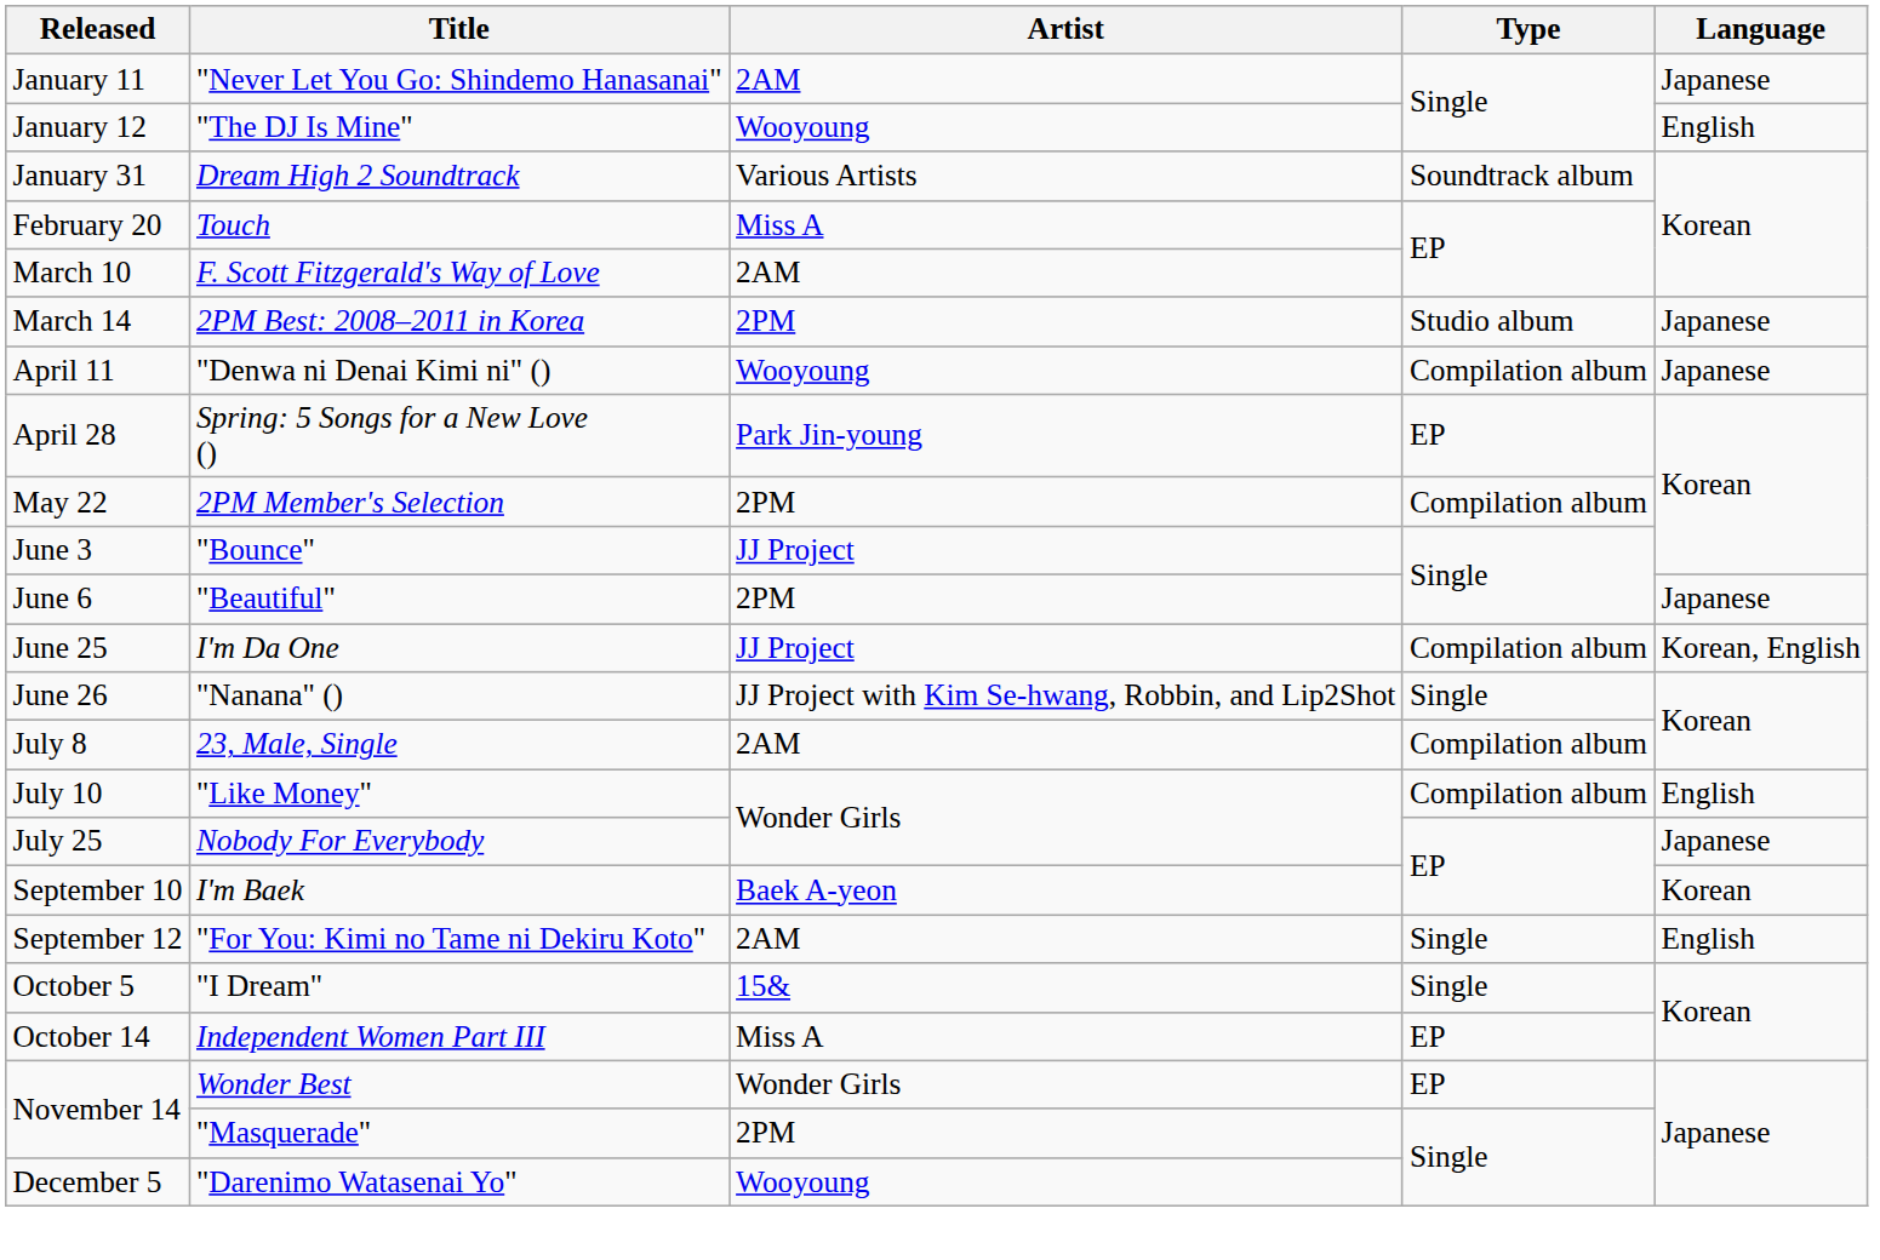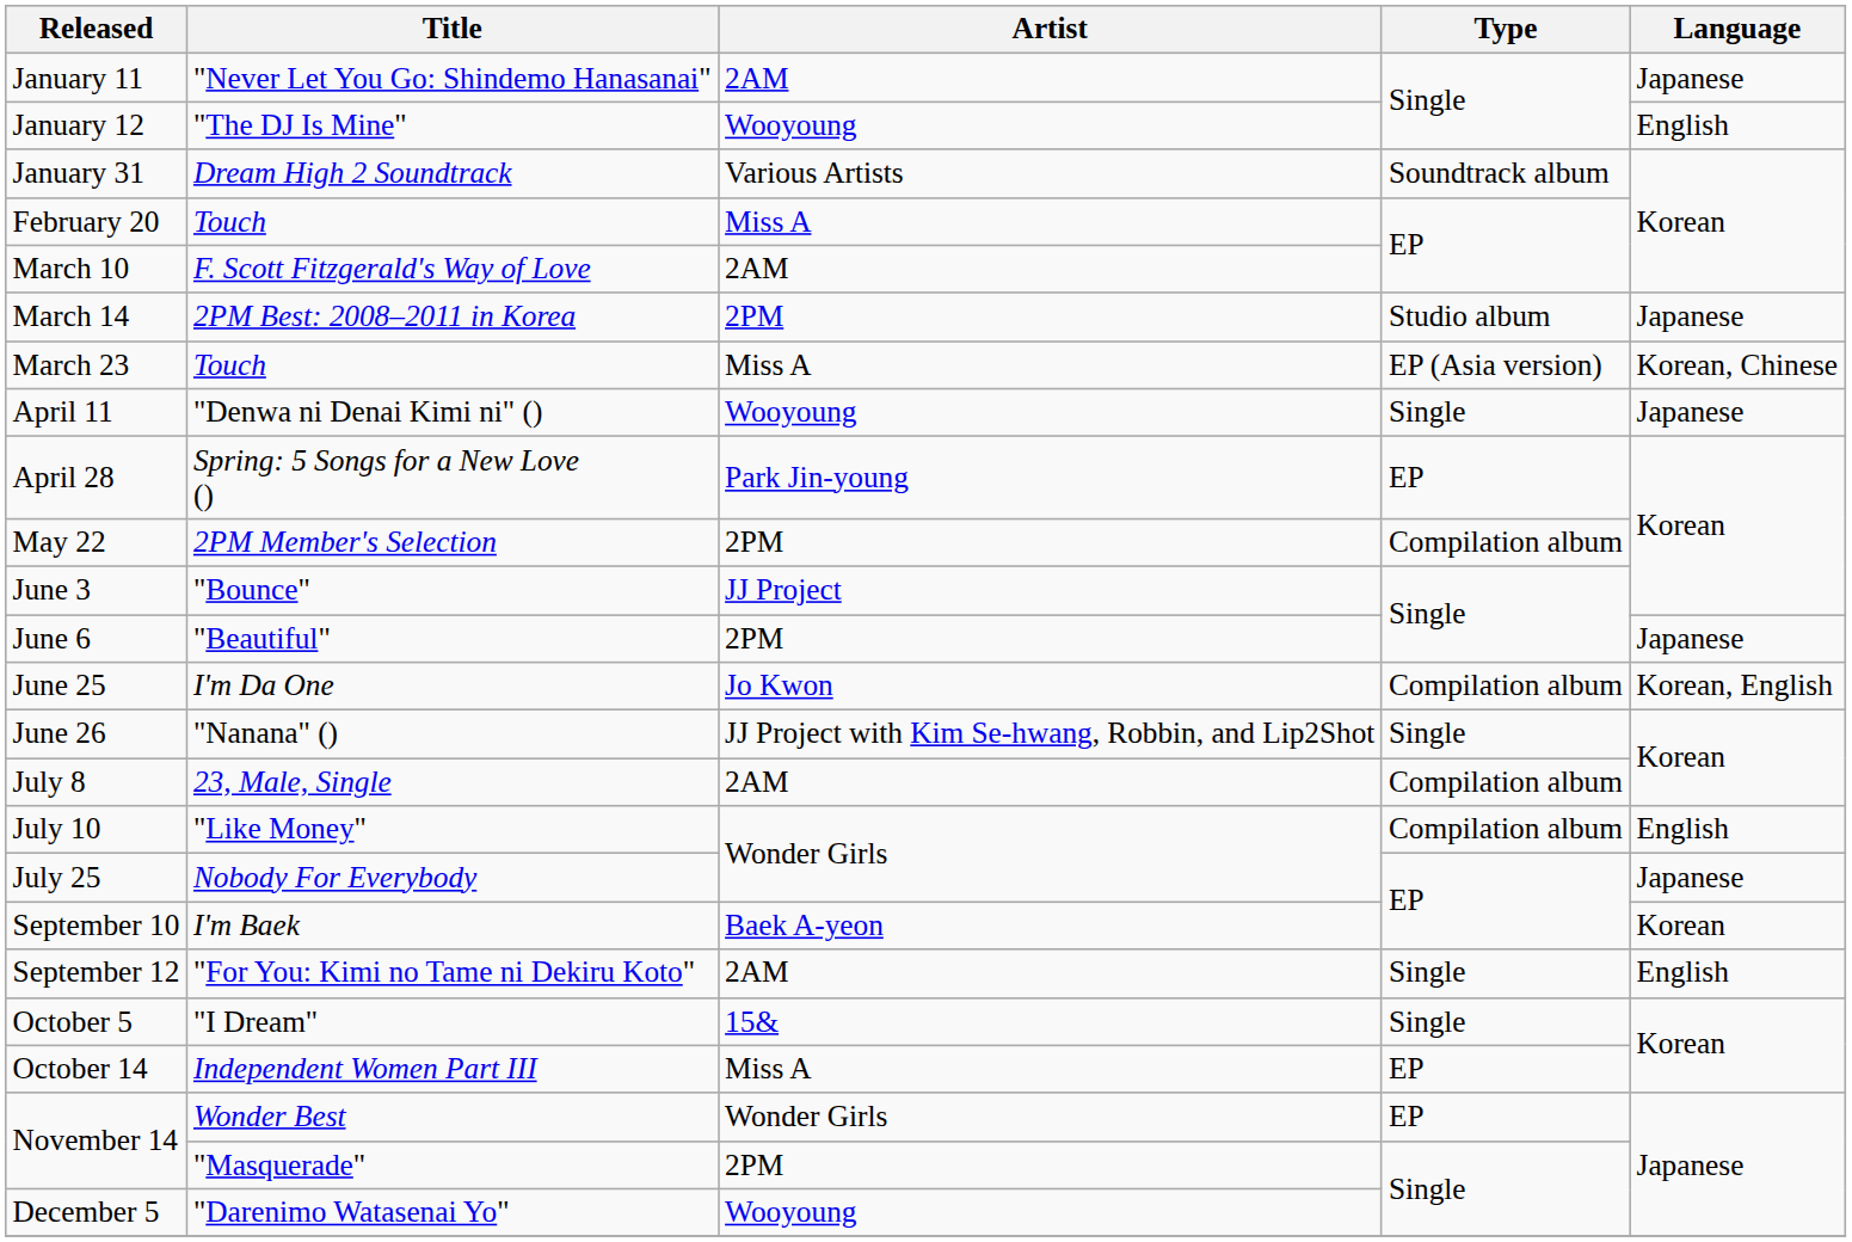 <table class="wikitable plainrowheaders">
 <tr>
 <th scope="col">Released</th>
 <th scope="col">Title</th>
 <th scope="col">Artist</th>
 <th scope="col">Type</th>
 <th scope="col">Language</th>
 </tr>
 <tr>
 <td rowspan="1">January 11</td>
 <td rowspan="1">"<a href='#'>Never Let You Go: Shindemo Hanasanai</a>"</td>
 <td rowspan="1"><a href='#'>2AM</a></td>
 <td rowspan="2">Single</td>
 <td rowspan="1">Japanese</td>
 </tr>
 <tr>
 <td rowspan="1">January 12</td>
 <td rowspan="1">"<a href='#'>The DJ Is Mine</a>"</td>
 <td rowspan="1"><a href='#'>Wooyoung</a></td>
 <td rowspan="1">English</td>
 </tr>
 <tr>
 <td rowspan="1">January 31</td>
 <td rowspan="1"><em><a href='#'>Dream High 2 Soundtrack</a></em></td>
 <td rowspan="1">Various Artists</td>
 <td rowspan="1">Soundtrack album</td>
 <td rowspan="3">Korean</td>
 </tr>
 <tr>
 <td rowspan="1">February 20</td>
 <td rowspan="1"><em><a href='#'>Touch</a></em></td>
 <td rowspan="1"><a href='#'>Miss A</a></td>
 <td rowspan="2">EP</td>
 </tr>
 <tr>
 <td rowspan="1">March 10</td>
 <td rowspan="1"><em><a href='#'>F. Scott Fitzgerald's Way of Love</a></em></td>
 <td rowspan="1">2AM</td>
 </tr>
 <tr>
 <td rowspan="1">March 14</td>
 <td rowspan="1"><em><a href='#'>2PM Best: 2008–2011 in Korea</a></em></td>
 <td rowspan="1"><a href='#'>2PM</a></td>
 <td rowspan="1">Studio album</td>
 <td rowspan="1">Japanese</td>
 </tr>
 <tr>
+<td rowspan="1">March 23</td>
+<td rowspan="1"><em><a href='#'>Touch</a></em></td>
+<td rowspan="1">Miss A</td>
+<td rowspan="1">EP (Asia version)</td>
+<td rowspan="1">Korean, Chinese</td>
+</tr>
+<tr>
 <td rowspan="1">April 11</td>
 <td rowspan="1">"Denwa ni Denai Kimi ni" ()</td>
 <td rowspan="1"><a href='#'>Wooyoung</a></td>
-<td rowspan="1">Compilation album</td>
+<td rowspan="1">Single</td>
 <td rowspan="1">Japanese</td>
 </tr>
 <tr>
 <td rowspan="1">April 28</td>
 <td rowspan="1"><em>Spring: 5 Songs for a New Love</em><br>()</td>
 <td rowspan="1"><a href='#'>Park Jin-young</a></td>
 <td rowspan="1">EP</td>
 <td rowspan="3">Korean</td>
 </tr>
 <tr>
 <td rowspan="1">May 22</td>
 <td rowspan="1"><em><a href='#'>2PM Member's Selection</a></em></td>
 <td rowspan="1">2PM</td>
 <td rowspan="1">Compilation album</td>
 </tr>
 <tr>
 <td rowspan="1">June 3</td>
 <td rowspan="1">"<a href='#'>Bounce</a>"</td>
 <td rowspan="1"><a href='#'>JJ Project</a></td>
 <td rowspan="2">Single</td>
 </tr>
 <tr>
 <td rowspan="1">June 6</td>
 <td rowspan="1">"<a href='#'>Beautiful</a>"</td>
 <td rowspan="1">2PM</td>
 <td rowspan="1">Japanese</td>
 </tr>
 <tr>
 <td rowspan="1">June 25</td>
 <td rowspan="1"><em>I'm Da One</em></td>
-<td rowspan="1"><a href='#'>JJ Project</a></td>
+<td rowspan="1"><a href='#'>Jo Kwon</a></td>
 <td rowspan="1">Compilation album</td>
 <td rowspan="1">Korean, English</td>
 </tr>
 <tr>
 <td rowspan="1">June 26</td>
 <td rowspan="1">"Nanana" ()</td>
 <td rowspan="1">JJ Project with <a href='#'>Kim Se-hwang</a>, Robbin, and Lip2Shot</td>
 <td rowspan="1">Single</td>
 <td rowspan="2">Korean</td>
 </tr>
 <tr>
 <td rowspan="1">July 8</td>
 <td rowspan="1"><em><a href='#'>23, Male, Single</a></em></td>
 <td rowspan="1">2AM</td>
 <td rowspan="1">Compilation album</td>
 </tr>
 <tr>
 <td rowspan="1">July 10</td>
 <td rowspan="1">"<a href='#'>Like Money</a>"</td>
 <td rowspan="2">Wonder Girls</td>
 <td rowspan="1">Compilation album</td>
 <td rowspan="1">English</td>
 </tr>
 <tr>
 <td rowspan="1">July 25</td>
 <td rowspan="1"><em><a href='#'>Nobody For Everybody</a></em></td>
 <td rowspan="2">EP</td>
 <td rowspan="1">Japanese</td>
 </tr>
 <tr>
 <td rowspan="1">September 10</td>
 <td rowspan="1"><em>I'm Baek</em></td>
 <td rowspan="1"><a href='#'>Baek A-yeon</a></td>
 <td rowspan="1">Korean</td>
 </tr>
 <tr>
 <td rowspan="1">September 12</td>
 <td rowspan="1">"<a href='#'>For You: Kimi no Tame ni Dekiru Koto</a>"</td>
 <td rowspan="1">2AM</td>
 <td rowspan="1">Single</td>
 <td rowspan="1">English</td>
 </tr>
 <tr>
 <td rowspan="1">October 5</td>
 <td rowspan="1">"I Dream"</td>
 <td rowspan="1"><a href='#'>15&</a></td>
 <td rowspan="1">Single</td>
 <td rowspan="2">Korean</td>
 </tr>
 <tr>
 <td rowspan="1">October 14</td>
 <td rowspan="1"><em><a href='#'>Independent Women Part III</a></em></td>
 <td rowspan="1">Miss A</td>
 <td rowspan="1">EP</td>
 </tr>
 <tr>
 <td rowspan="2">November 14</td>
 <td rowspan="1"><em><a href='#'>Wonder Best</a></em></td>
 <td rowspan="1">Wonder Girls</td>
 <td rowspan="1">EP</td>
 <td rowspan="3">Japanese</td>
 </tr>
 <tr>
 <td rowspan="1">"<a href='#'>Masquerade</a>"</td>
 <td rowspan="1">2PM</td>
 <td rowspan="2">Single</td>
 </tr>
 <tr>
 <td rowspan="1">December 5</td>
 <td rowspan="1">"<a href='#'>Darenimo Watasenai Yo</a>"</td>
 <td rowspan="1"><a href='#'>Wooyoung</a></td>
 </tr>
 <tr>
 </tr>
 </table>
